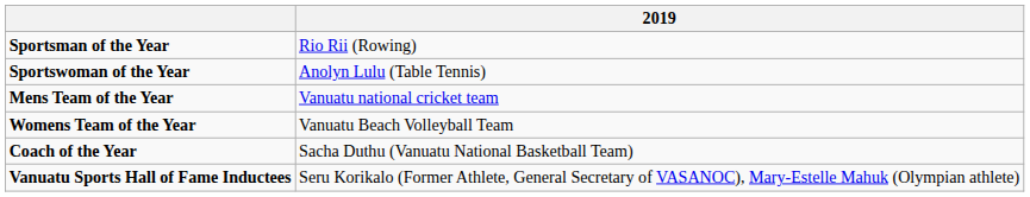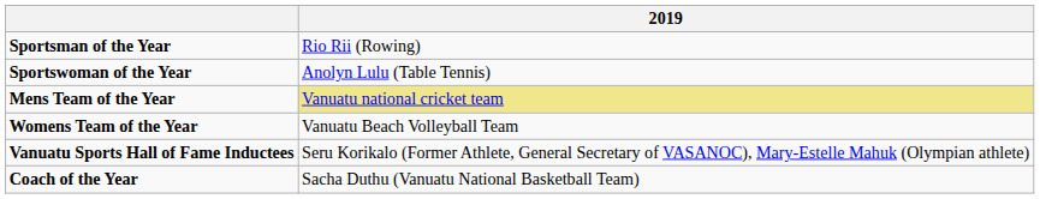 <table class="wikitable">
 <tr>
 <th></th>
 <th>2019</th>
 </tr>
 <tr>
 <td><strong>Sportsman of the Year</strong></td>
 <td><a href='#'>Rio Rii</a> (Rowing)</td>
 </tr>
 <tr>
 <td><strong>Sportswoman of the Year</strong></td>
 <td><a href='#'>Anolyn Lulu</a> (Table Tennis)</td>
 </tr>
 <tr>
 <td><strong>Mens Team of the Year</strong></td>
-<td><a href='#'>Vanuatu national cricket team</a></td>
+<td style="background: khaki;"><a href='#'>Vanuatu national cricket team</a></td>
 </tr>
 <tr>
 <td><strong>Womens Team of the Year</strong></td>
 <td>Vanuatu Beach Volleyball Team</td>
 </tr>
 <tr>
+<td><strong>Vanuatu Sports Hall of Fame Inductees</strong></td>
+<td>Seru Korikalo (Former Athlete, General Secretary of <a href='#'>VASANOC</a>), <a href='#'>Mary-Estelle Mahuk</a> (Olympian athlete)</td>
+</tr>
+<tr>
 <td><strong>Coach of the Year</strong></td>
 <td>Sacha Duthu (Vanuatu National Basketball Team)</td>
 </tr>
-<tr>
-<td><strong>Vanuatu Sports Hall of Fame Inductees</strong></td>
-<td>Seru Korikalo (Former Athlete, General Secretary of <a href='#'>VASANOC</a>), <a href='#'>Mary-Estelle Mahuk</a> (Olympian athlete)</td>
-</tr>
 </table>
